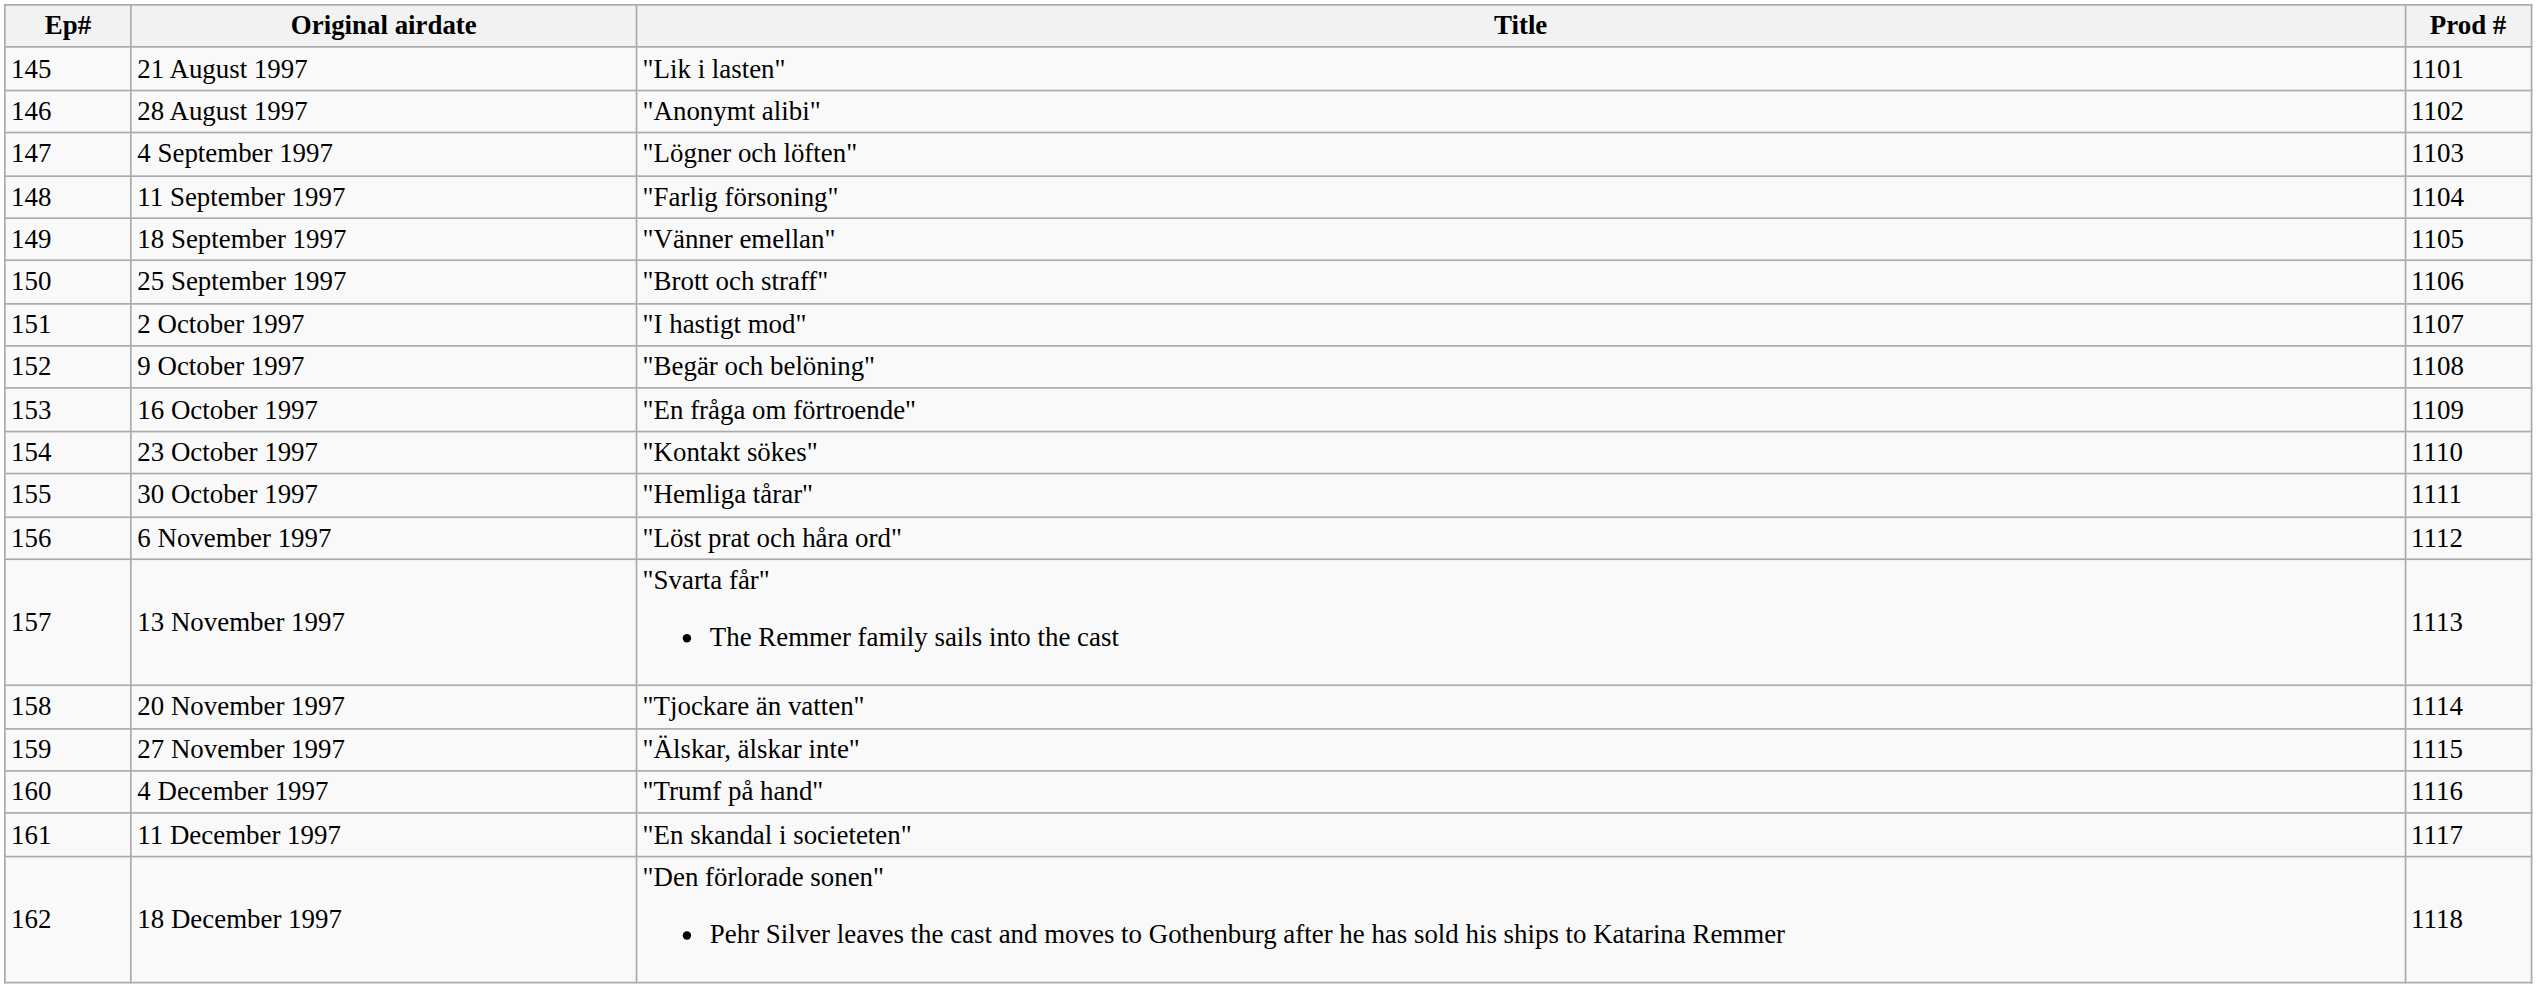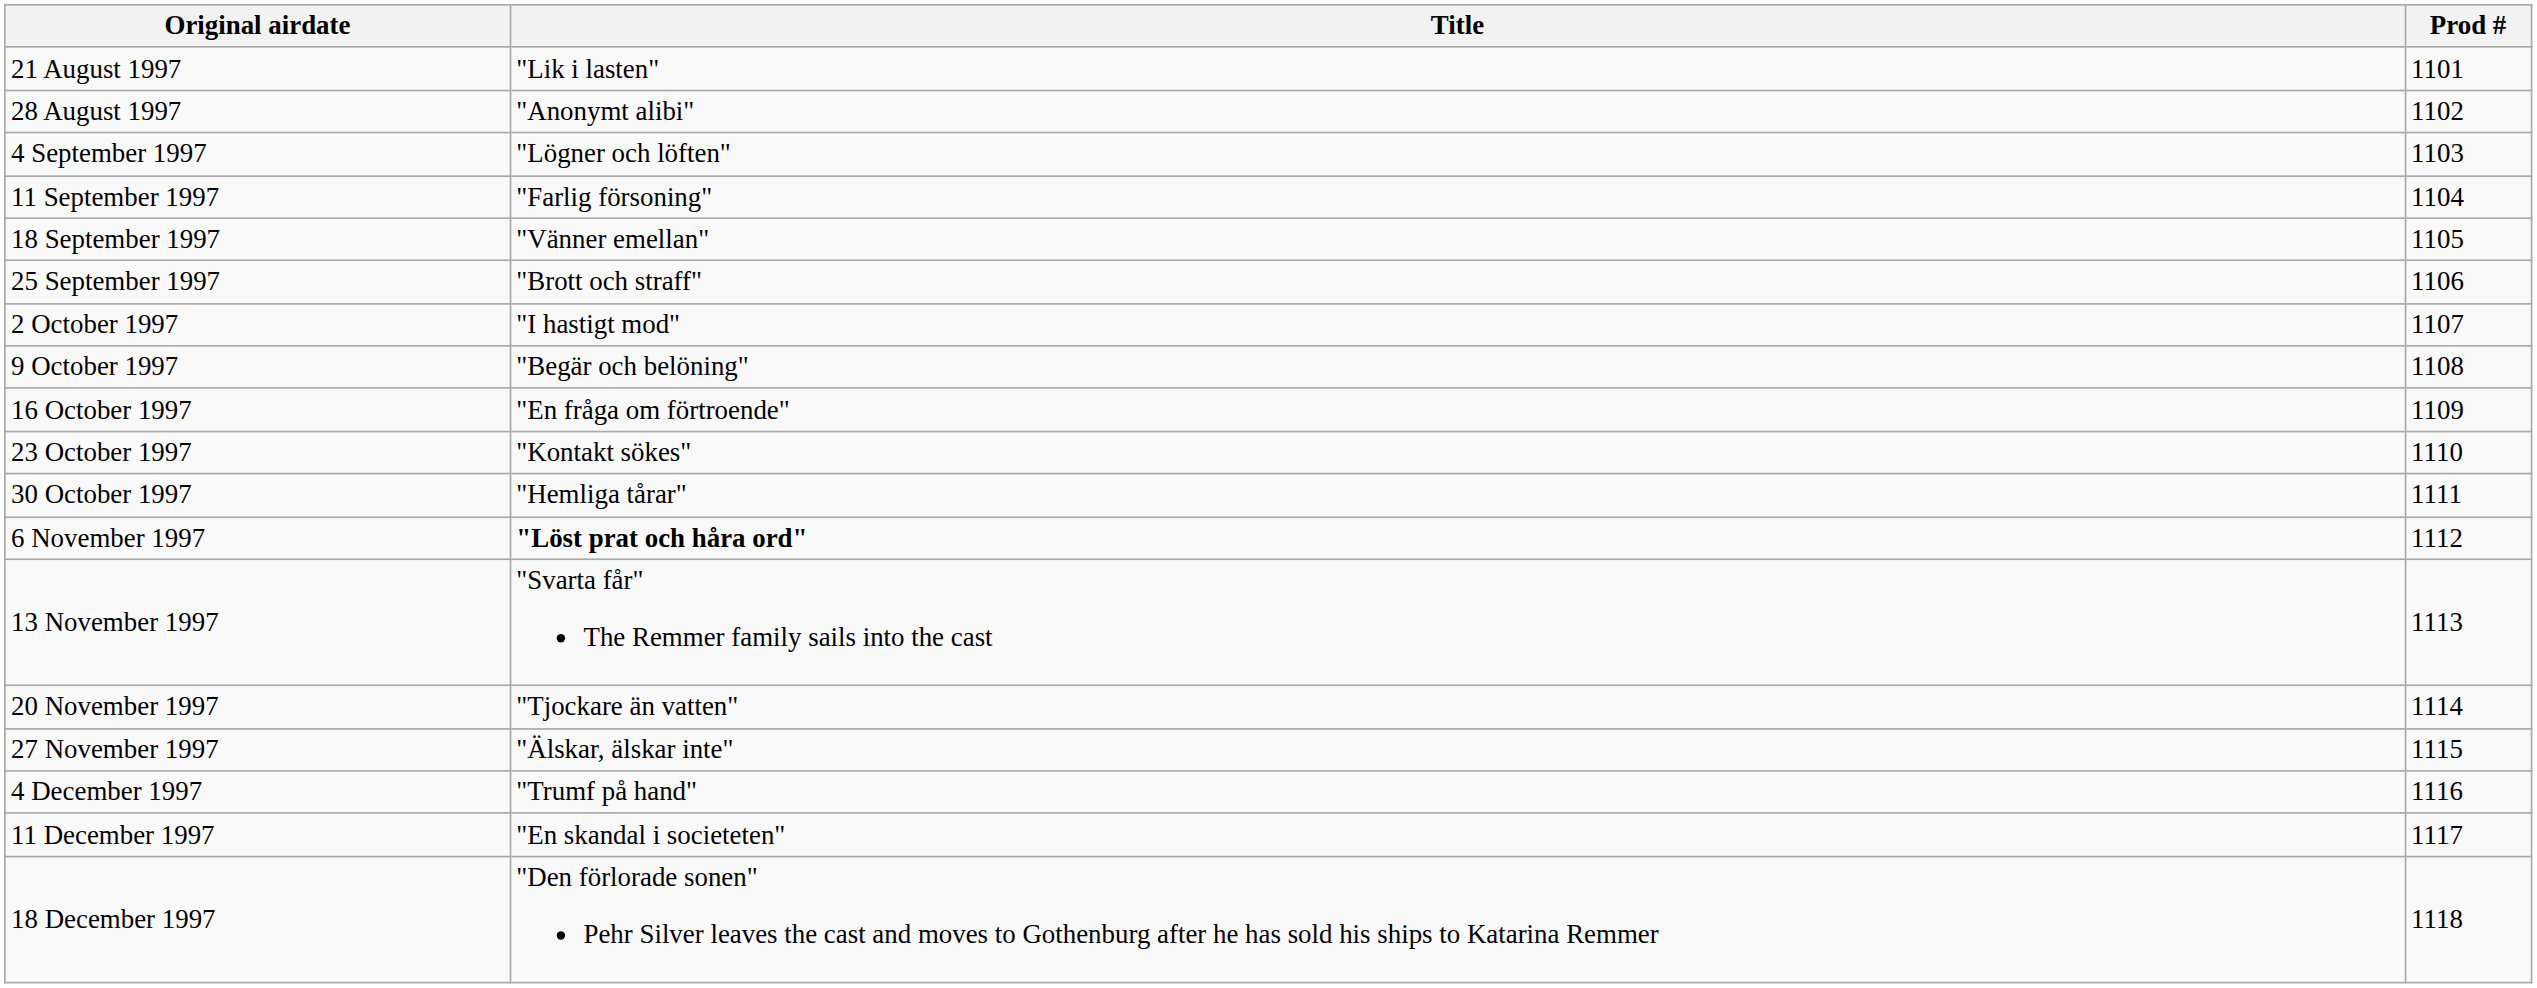 <table class="wikitable" width=95%>
 <tr>
-<th width=5%>Ep#</th>
 <th width=20%>Original airdate</th>
 <th>Title</th>
 <th width=5%>Prod #</th>
 </tr>
 <tr>
-<td>145</td>
 <td>21 August 1997</td>
 <td>"Lik i lasten"</td>
 <td>1101</td>
 </tr>
 <tr>
-<td>146</td>
 <td>28 August 1997</td>
 <td>"Anonymt alibi"</td>
 <td>1102</td>
 </tr>
 <tr>
-<td>147</td>
 <td>4 September 1997</td>
 <td>"Lögner och löften"</td>
 <td>1103</td>
 </tr>
 <tr>
-<td>148</td>
 <td>11 September 1997</td>
 <td>"Farlig försoning"</td>
 <td>1104</td>
 </tr>
 <tr>
-<td>149</td>
 <td>18 September 1997</td>
 <td>"Vänner emellan"</td>
 <td>1105</td>
 </tr>
 <tr>
-<td>150</td>
 <td>25 September 1997</td>
 <td>"Brott och straff"</td>
 <td>1106</td>
 </tr>
 <tr>
-<td>151</td>
 <td>2 October 1997</td>
 <td>"I hastigt mod"</td>
 <td>1107</td>
 </tr>
 <tr>
-<td>152</td>
 <td>9 October 1997</td>
 <td>"Begär och belöning"</td>
 <td>1108</td>
 </tr>
 <tr>
-<td>153</td>
 <td>16 October 1997</td>
 <td>"En fråga om förtroende"</td>
 <td>1109</td>
 </tr>
 <tr>
-<td>154</td>
 <td>23 October 1997</td>
 <td>"Kontakt sökes"</td>
 <td>1110</td>
 </tr>
 <tr>
-<td>155</td>
 <td>30 October 1997</td>
 <td>"Hemliga tårar"</td>
 <td>1111</td>
 </tr>
 <tr>
-<td>156</td>
 <td>6 November 1997</td>
-<td>"Löst prat och håra ord"</td>
+<td><strong>"Löst prat och håra ord"</strong></td>
 <td>1112</td>
 </tr>
 <tr>
-<td>157</td>
 <td>13 November 1997</td>
 <td>"Svarta får"<br><ul><li>The Remmer family sails into the cast</li></ul></td>
 <td>1113</td>
 </tr>
 <tr>
-<td>158</td>
 <td>20 November 1997</td>
 <td>"Tjockare än vatten"</td>
 <td>1114</td>
 </tr>
 <tr>
-<td>159</td>
 <td>27 November 1997</td>
 <td>"Älskar, älskar inte"</td>
 <td>1115</td>
 </tr>
 <tr>
-<td>160</td>
 <td>4 December 1997</td>
 <td>"Trumf på hand"</td>
 <td>1116</td>
 </tr>
 <tr>
-<td>161</td>
 <td>11 December 1997</td>
 <td>"En skandal i societeten"</td>
 <td>1117</td>
 </tr>
 <tr>
-<td>162</td>
 <td>18 December 1997</td>
 <td>"Den förlorade sonen"<br><ul><li>Pehr Silver leaves the cast and moves to Gothenburg after he has sold his ships to Katarina Remmer</li></ul></td>
 <td>1118</td>
 </tr>
 </table>
